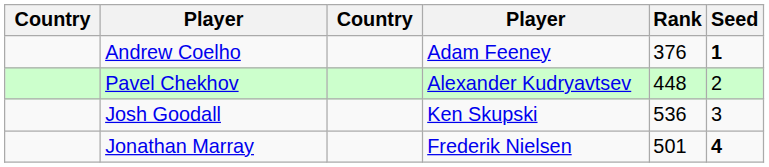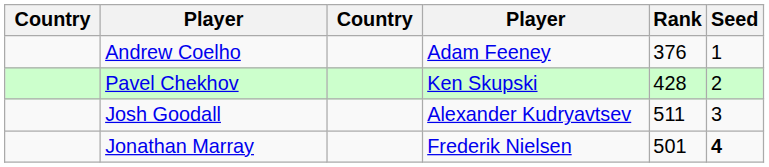 <table class="sortable wikitable">
 <tr>
 <th width="70">Country</th>
 <th width="175">Player</th>
 <th width="70">Country</th>
 <th width="175">Player</th>
 <th>Rank</th>
 <th>Seed</th>
 </tr>
 <tr>
 <td></td>
 <td><a href='#'>Andrew Coelho</a></td>
 <td></td>
 <td><a href='#'>Adam Feeney</a></td>
 <td>376</td>
-<td><strong>1</strong></td>
+<td>1</td>
 </tr>
 <tr style="background:#cfc;">
 <td></td>
 <td><a href='#'>Pavel Chekhov</a></td>
 <td></td>
-<td><a href='#'>Alexander Kudryavtsev</a></td>
-<td>448</td>
+<td><a href='#'>Ken Skupski</a></td>
+<td>428</td>
 <td>2</td>
 </tr>
 <tr>
 <td></td>
 <td><a href='#'>Josh Goodall</a></td>
 <td></td>
-<td><a href='#'>Ken Skupski</a></td>
-<td>536</td>
+<td><a href='#'>Alexander Kudryavtsev</a></td>
+<td>511</td>
 <td>3</td>
 </tr>
 <tr>
 <td></td>
 <td><a href='#'>Jonathan Marray</a></td>
 <td></td>
 <td><a href='#'>Frederik Nielsen</a></td>
 <td>501</td>
 <td><strong>4</strong></td>
 </tr>
 </table>
